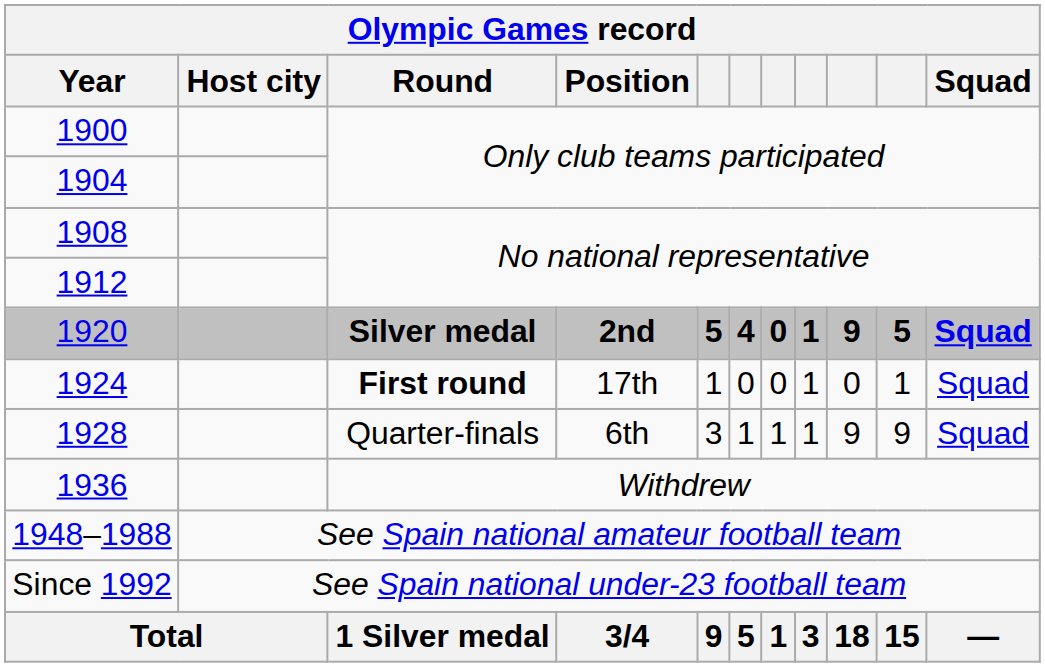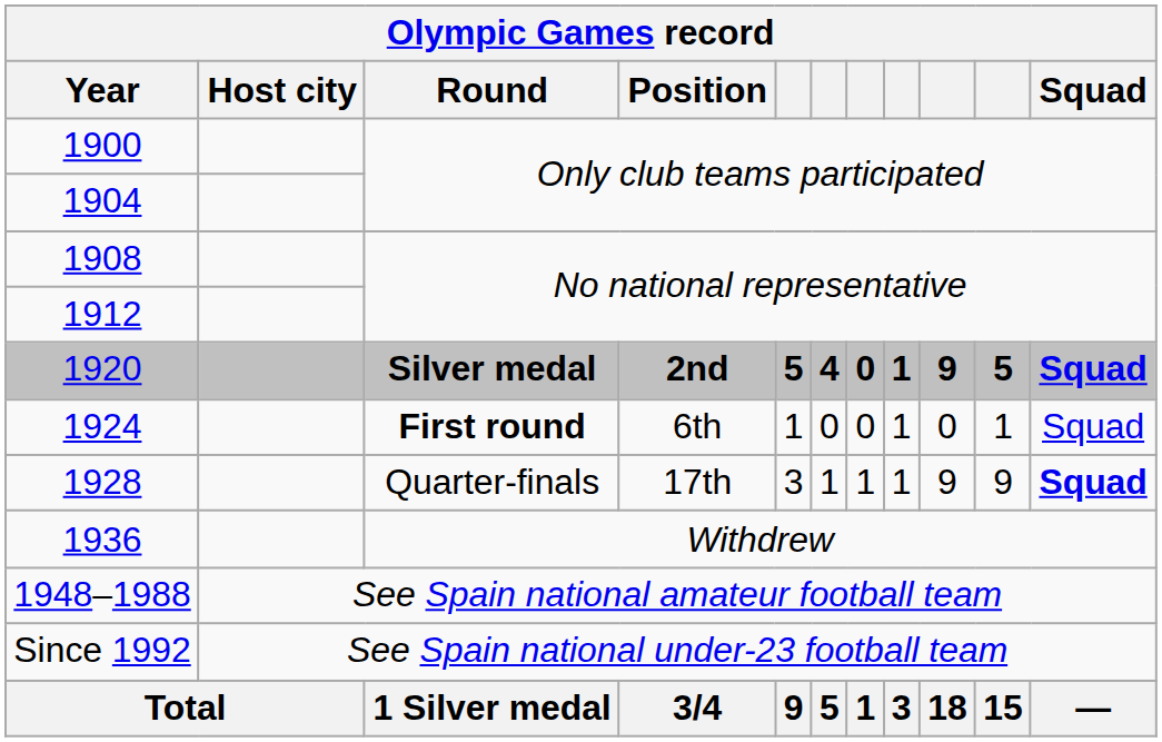 <table class="wikitable" style="text-align: center;">
 <tr>
 <th colspan=12><a href='#'>Olympic Games</a> record</th>
 </tr>
 <tr>
 <th>Year</th>
 <th>Host city</th>
 <th>Round</th>
 <th>Position</th>
 <th></th>
 <th></th>
 <th></th>
 <th></th>
 <th></th>
 <th></th>
 <th>Squad</th>
 </tr>
 <tr>
 <td><a href='#'>1900</a></td>
 <td></td>
 <td colspan=9 rowspan=2><em>Only club teams participated</em></td>
 </tr>
 <tr>
 <td><a href='#'>1904</a></td>
 <td></td>
 </tr>
 <tr>
 <td><a href='#'>1908</a></td>
 <td></td>
 <td colspan=9 rowspan=2><em>No national representative</em></td>
 </tr>
 <tr>
 <td><a href='#'>1912</a></td>
 <td></td>
 </tr>
 <tr style="background:silver;">
 <td><a href='#'>1920</a></td>
 <td></td>
 <td><strong>Silver medal</strong></td>
 <td><strong>2nd</strong></td>
 <td><strong>5</strong></td>
 <td><strong>4</strong></td>
 <td><strong>0</strong></td>
 <td><strong>1</strong></td>
 <td><strong>9</strong></td>
 <td><strong>5</strong></td>
 <td><strong><a href='#'>Squad</a></strong></td>
 </tr>
 <tr>
 <td><a href='#'>1924</a></td>
 <td></td>
 <td><strong>First round</strong></td>
-<td>17th</td>
+<td>6th</td>
 <td>1</td>
 <td>0</td>
 <td>0</td>
 <td>1</td>
 <td>0</td>
 <td>1</td>
 <td><a href='#'>Squad</a></td>
 </tr>
 <tr>
 <td><a href='#'>1928</a></td>
 <td></td>
 <td>Quarter-finals</td>
-<td>6th</td>
+<td>17th</td>
 <td>3</td>
 <td>1</td>
 <td>1</td>
 <td>1</td>
 <td>9</td>
 <td>9</td>
-<td><a href='#'>Squad</a></td>
+<td><strong><a href='#'>Squad</a></strong></td>
 </tr>
 <tr>
 <td><a href='#'>1936</a></td>
 <td></td>
 <td colspan=9><em>Withdrew</em></td>
 </tr>
 <tr>
 <td><a href='#'>1948</a>–<a href='#'>1988</a></td>
 <td colspan=10><em>See <a href='#'>Spain national amateur football team</a></em></td>
 </tr>
 <tr>
 <td>Since <a href='#'>1992</a></td>
 <td colspan=10><em>See <a href='#'>Spain national under-23 football team</a></em></td>
 </tr>
 <tr>
 <th colspan=2>Total</th>
 <th>1 Silver medal</th>
 <th>3/4</th>
 <th>9</th>
 <th>5</th>
 <th>1</th>
 <th>3</th>
 <th>18</th>
 <th>15</th>
 <th>—</th>
 </tr>
 </table>
